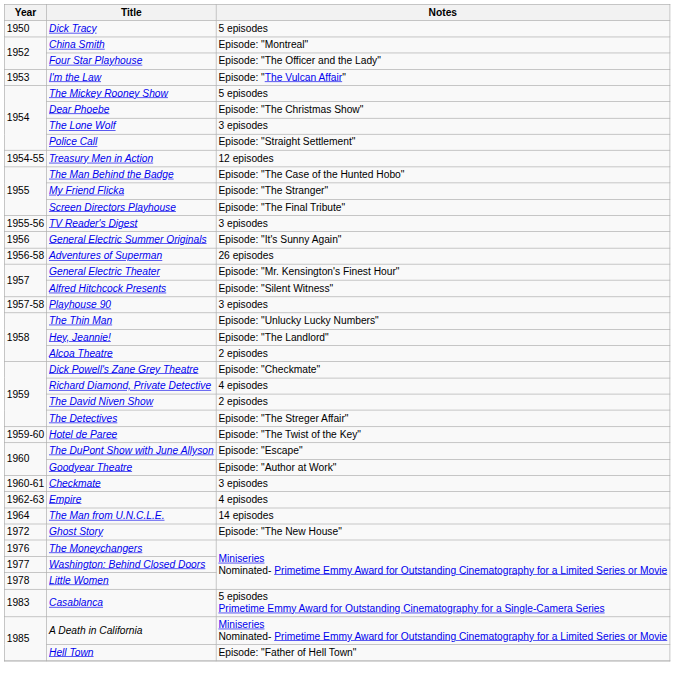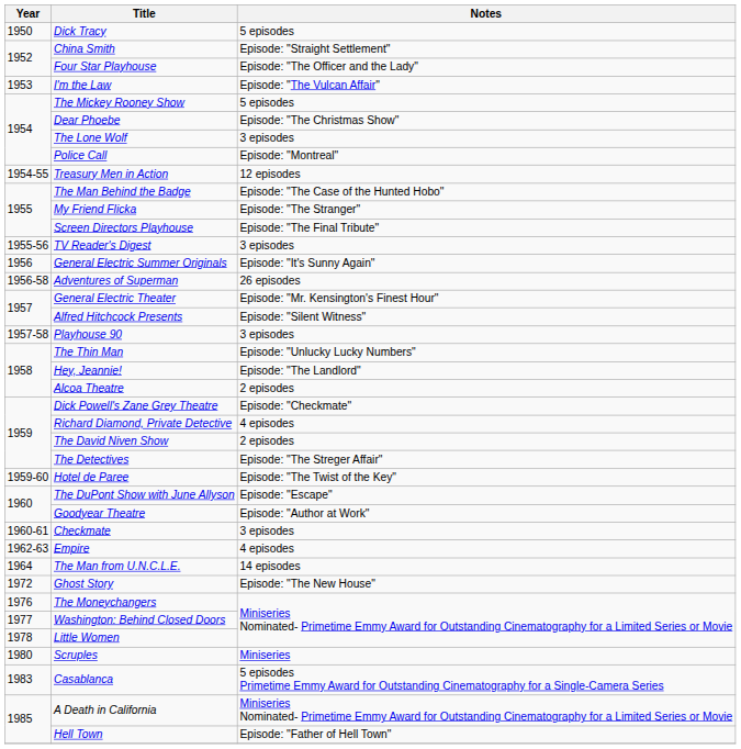 <table class="wikitable">
 <tr>
 <th>Year</th>
 <th>Title</th>
 <th>Notes</th>
 </tr>
 <tr>
 <td>1950</td>
 <td><a href='#'><em>Dick Tracy</em></a></td>
 <td>5 episodes</td>
 </tr>
 <tr>
 <td rowspan="2">1952</td>
 <td><em><a href='#'>China Smith</a></em></td>
-<td>Episode: "Montreal"</td>
+<td>Episode: "Straight Settlement"</td>
 </tr>
 <tr>
 <td><em><a href='#'>Four Star Playhouse</a></em></td>
 <td>Episode: "The Officer and the Lady"</td>
 </tr>
 <tr>
 <td>1953</td>
 <td><em><a href='#'>I'm the Law</a></em></td>
 <td>Episode: "<a href='#'>The Vulcan Affair</a>"</td>
 </tr>
 <tr>
 <td rowspan="4">1954</td>
 <td><em><a href='#'>The Mickey Rooney Show</a></em></td>
 <td>5 episodes</td>
 </tr>
 <tr>
 <td><em><a href='#'>Dear Phoebe</a></em></td>
 <td>Episode: "The Christmas Show"</td>
 </tr>
 <tr>
 <td><a href='#'><em>The Lone Wolf</em></a></td>
 <td>3 episodes</td>
 </tr>
 <tr>
 <td><em><a href='#'>Police Call</a></em></td>
-<td>Episode: "Straight Settlement"</td>
+<td>Episode: "Montreal"</td>
 </tr>
 <tr>
 <td>1954-55</td>
 <td><em><a href='#'>Treasury Men in Action</a></em></td>
 <td>12 episodes</td>
 </tr>
 <tr>
 <td rowspan="3">1955</td>
 <td><em><a href='#'>The Man Behind the Badge</a></em></td>
 <td>Episode: "The Case of the Hunted Hobo"</td>
 </tr>
 <tr>
 <td><a href='#'><em>My Friend Flicka</em></a></td>
 <td>Episode: "The Stranger"</td>
 </tr>
 <tr>
 <td><em><a href='#'>Screen Directors Playhouse</a></em></td>
 <td>Episode: "The Final Tribute"</td>
 </tr>
 <tr>
 <td>1955-56</td>
 <td><em><a href='#'>TV Reader's Digest</a></em></td>
 <td>3 episodes</td>
 </tr>
 <tr>
 <td>1956</td>
 <td><em><a href='#'>General Electric Summer Originals</a></em></td>
 <td>Episode: "It's Sunny Again"</td>
 </tr>
 <tr>
 <td>1956-58</td>
 <td><a href='#'><em>Adventures of Superman</em></a></td>
 <td>26 episodes</td>
 </tr>
 <tr>
 <td rowspan="2">1957</td>
 <td><em><a href='#'>General Electric Theater</a></em></td>
 <td>Episode: "Mr. Kensington's Finest Hour"</td>
 </tr>
 <tr>
 <td><em><a href='#'>Alfred Hitchcock Presents</a></em></td>
 <td>Episode: "Silent Witness"</td>
 </tr>
 <tr>
 <td>1957-58</td>
 <td><em><a href='#'>Playhouse 90</a></em></td>
 <td>3 episodes</td>
 </tr>
 <tr>
 <td rowspan="3">1958</td>
 <td><a href='#'><em>The Thin Man</em></a></td>
 <td>Episode: "Unlucky Lucky Numbers"</td>
 </tr>
 <tr>
 <td><em><a href='#'>Hey, Jeannie!</a></em></td>
 <td>Episode: "The Landlord"</td>
 </tr>
 <tr>
 <td><em><a href='#'>Alcoa Theatre</a></em></td>
 <td>2 episodes</td>
 </tr>
 <tr>
 <td rowspan="4">1959</td>
 <td><em><a href='#'>Dick Powell's Zane Grey Theatre</a></em></td>
 <td>Episode: "Checkmate"</td>
 </tr>
 <tr>
 <td><em><a href='#'>Richard Diamond, Private Detective</a></em></td>
 <td>4 episodes</td>
 </tr>
 <tr>
 <td><em><a href='#'>The David Niven Show</a></em></td>
 <td>2 episodes</td>
 </tr>
 <tr>
 <td><a href='#'><em>The Detectives</em></a></td>
 <td>Episode: "The Streger Affair"</td>
 </tr>
 <tr>
 <td>1959-60</td>
 <td><em><a href='#'>Hotel de Paree</a></em></td>
 <td>Episode: "The Twist of the Key"</td>
 </tr>
 <tr>
 <td rowspan="2">1960</td>
 <td><em><a href='#'>The DuPont Show with June Allyson</a></em></td>
 <td>Episode: "Escape"</td>
 </tr>
 <tr>
 <td><em><a href='#'>Goodyear Theatre</a></em></td>
 <td>Episode: "Author at Work"</td>
 </tr>
 <tr>
 <td>1960-61</td>
 <td><a href='#'><em>Checkmate</em></a></td>
 <td>3 episodes</td>
 </tr>
 <tr>
 <td>1962-63</td>
 <td><a href='#'><em>Empire</em></a></td>
 <td>4 episodes</td>
 </tr>
 <tr>
 <td>1964</td>
 <td><em><a href='#'>The Man from U.N.C.L.E.</a></em></td>
 <td>14 episodes</td>
 </tr>
 <tr>
 <td>1972</td>
 <td><a href='#'><em>Ghost Story</em></a></td>
 <td>Episode: "The New House"</td>
 </tr>
 <tr>
 <td>1976</td>
 <td><em><a href='#'>The Moneychangers</a></em></td>
 <td rowspan="3"><a href='#'>Miniseries</a><br>Nominated- <a href='#'>Primetime Emmy Award for Outstanding Cinematography for a Limited Series or Movie</a></td>
 </tr>
 <tr>
 <td>1977</td>
 <td><em><a href='#'>Washington: Behind Closed Doors</a></em></td>
 </tr>
 <tr>
 <td>1978</td>
 <td><a href='#'><em>Little Women</em></a></td>
 </tr>
 <tr>
+<td>1980</td>
+<td><a href='#'><em>Scruples</em></a></td>
+<td><a href='#'>Miniseries</a></td>
+</tr>
+<tr>
 <td>1983</td>
 <td><a href='#'><em>Casablanca</em></a></td>
 <td>5 episodes<br><a href='#'>Primetime Emmy Award for Outstanding Cinematography for a Single-Camera Series</a></td>
 </tr>
 <tr>
 <td rowspan="2">1985</td>
 <td><em>A Death in California</em></td>
 <td><a href='#'>Miniseries</a><br>Nominated- <a href='#'>Primetime Emmy Award for Outstanding Cinematography for a Limited Series or Movie</a></td>
 </tr>
 <tr>
 <td><a href='#'><em>Hell Town</em></a></td>
 <td>Episode: "Father of Hell Town"</td>
 </tr>
 <tr>
 </tr>
 </table>
